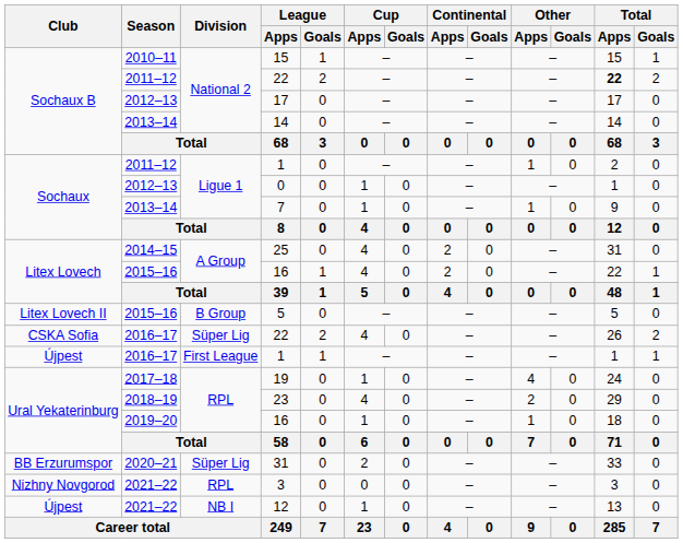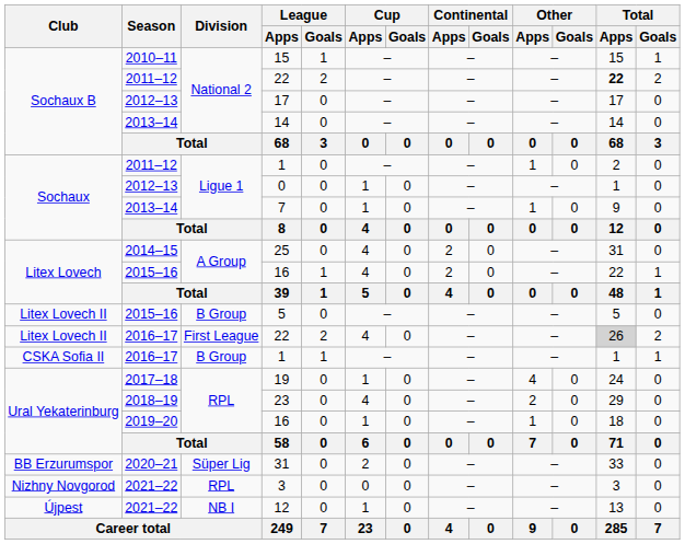 <table class="wikitable" style="text-align: center">
 <tr>
 <th rowspan="2">Club</th>
 <th rowspan="2">Season</th>
 <th rowspan="2">Division</th>
 <th colspan="2">League</th>
 <th colspan="2">Cup</th>
 <th colspan="2">Continental</th>
 <th colspan="2">Other</th>
 <th colspan="2">Total</th>
 </tr>
 <tr>
 <th>Apps</th>
 <th>Goals</th>
 <th>Apps</th>
 <th>Goals</th>
 <th>Apps</th>
 <th>Goals</th>
 <th>Apps</th>
 <th>Goals</th>
 <th>Apps</th>
 <th>Goals</th>
 </tr>
 <tr>
 <td rowspan="5"><a href='#'>Sochaux B</a></td>
 <td><a href='#'>2010–11</a></td>
 <td rowspan="4"><a href='#'>National 2</a></td>
 <td>15</td>
 <td>1</td>
 <td colspan="2">–</td>
 <td colspan="2">–</td>
 <td colspan="2">–</td>
 <td>15</td>
 <td>1</td>
 </tr>
 <tr>
 <td><a href='#'>2011–12</a></td>
 <td>22</td>
 <td>2</td>
 <td colspan="2">–</td>
 <td colspan="2">–</td>
 <td colspan="2">–</td>
 <td><strong>22</strong></td>
 <td>2</td>
 </tr>
 <tr>
 <td><a href='#'>2012–13</a></td>
 <td>17</td>
 <td>0</td>
 <td colspan="2">–</td>
 <td colspan="2">–</td>
 <td colspan="2">–</td>
 <td>17</td>
 <td>0</td>
 </tr>
 <tr>
 <td><a href='#'>2013–14</a></td>
 <td>14</td>
 <td>0</td>
 <td colspan="2">–</td>
 <td colspan="2">–</td>
 <td colspan="2">–</td>
 <td>14</td>
 <td>0</td>
 </tr>
 <tr>
 <th colspan="2">Total</th>
 <th>68</th>
 <th>3</th>
 <th>0</th>
 <th>0</th>
 <th>0</th>
 <th>0</th>
 <th>0</th>
 <th>0</th>
 <th>68</th>
 <th>3</th>
 </tr>
 <tr>
 <td rowspan="4"><a href='#'>Sochaux</a></td>
 <td><a href='#'>2011–12</a></td>
 <td rowspan="3"><a href='#'>Ligue 1</a></td>
 <td>1</td>
 <td>0</td>
 <td colspan="2">–</td>
 <td colspan="2">–</td>
 <td>1</td>
 <td>0</td>
 <td>2</td>
 <td>0</td>
 </tr>
 <tr>
 <td><a href='#'>2012–13</a></td>
 <td>0</td>
 <td>0</td>
 <td>1</td>
 <td>0</td>
 <td colspan="2">–</td>
 <td colspan="2">–</td>
 <td>1</td>
 <td>0</td>
 </tr>
 <tr>
 <td><a href='#'>2013–14</a></td>
 <td>7</td>
 <td>0</td>
 <td>1</td>
 <td>0</td>
 <td colspan="2">–</td>
 <td>1</td>
 <td>0</td>
 <td>9</td>
 <td>0</td>
 </tr>
 <tr>
 <th colspan="2">Total</th>
 <th>8</th>
 <th>0</th>
 <th>4</th>
 <th>0</th>
 <th>0</th>
 <th>0</th>
 <th>0</th>
 <th>0</th>
 <th>12</th>
 <th>0</th>
 </tr>
 <tr>
 <td rowspan="3"><a href='#'>Litex Lovech</a></td>
 <td><a href='#'>2014–15</a></td>
 <td rowspan="2"><a href='#'>A Group</a></td>
 <td>25</td>
 <td>0</td>
 <td>4</td>
 <td>0</td>
 <td>2</td>
 <td>0</td>
 <td colspan="2">–</td>
 <td>31</td>
 <td>0</td>
 </tr>
 <tr>
 <td><a href='#'>2015–16</a></td>
 <td>16</td>
 <td>1</td>
 <td>4</td>
 <td>0</td>
 <td>2</td>
 <td>0</td>
 <td colspan="2">–</td>
 <td>22</td>
 <td>1</td>
 </tr>
 <tr>
 <th colspan="2">Total</th>
 <th>39</th>
 <th>1</th>
 <th>5</th>
 <th>0</th>
 <th>4</th>
 <th>0</th>
 <th>0</th>
 <th>0</th>
 <th>48</th>
 <th>1</th>
 </tr>
 <tr>
 <td><a href='#'>Litex Lovech II</a></td>
 <td><a href='#'>2015–16</a></td>
 <td><a href='#'>B Group</a></td>
 <td>5</td>
 <td>0</td>
 <td colspan="2">–</td>
 <td colspan="2">–</td>
 <td colspan="2">–</td>
 <td>5</td>
 <td>0</td>
 </tr>
 <tr>
-<td><a href='#'>CSKA Sofia</a></td>
+<td><a href='#'>Litex Lovech II</a></td>
 <td><a href='#'>2016–17</a></td>
-<td><a href='#'>Süper Lig</a></td>
+<td><a href='#'>First League</a></td>
 <td>22</td>
 <td>2</td>
 <td>4</td>
 <td>0</td>
 <td colspan="2">–</td>
 <td colspan="2">–</td>
-<td>26</td>
+<td style="background: lightgrey;">26</td>
 <td>2</td>
 </tr>
 <tr>
-<td><a href='#'>Újpest</a></td>
+<td><a href='#'>CSKA Sofia II</a></td>
 <td><a href='#'>2016–17</a></td>
-<td><a href='#'>First League</a></td>
+<td><a href='#'>B Group</a></td>
 <td>1</td>
 <td>1</td>
 <td colspan="2">–</td>
 <td colspan="2">–</td>
 <td colspan="2">–</td>
 <td>1</td>
 <td>1</td>
 </tr>
 <tr>
 <td rowspan="4"><a href='#'>Ural Yekaterinburg</a></td>
 <td><a href='#'>2017–18</a></td>
 <td rowspan="3"><a href='#'>RPL</a></td>
 <td>19</td>
 <td>0</td>
 <td>1</td>
 <td>0</td>
 <td colspan="2">–</td>
 <td>4</td>
 <td>0</td>
 <td>24</td>
 <td>0</td>
 </tr>
 <tr>
 <td><a href='#'>2018–19</a></td>
 <td>23</td>
 <td>0</td>
 <td>4</td>
 <td>0</td>
 <td colspan="2">–</td>
 <td>2</td>
 <td>0</td>
 <td>29</td>
 <td>0</td>
 </tr>
 <tr>
 <td><a href='#'>2019–20</a></td>
 <td>16</td>
 <td>0</td>
 <td>1</td>
 <td>0</td>
 <td colspan="2">–</td>
 <td>1</td>
 <td>0</td>
 <td>18</td>
 <td>0</td>
 </tr>
 <tr>
 <th colspan="2">Total</th>
 <th>58</th>
 <th>0</th>
 <th>6</th>
 <th>0</th>
 <th>0</th>
 <th>0</th>
 <th>7</th>
 <th>0</th>
 <th>71</th>
 <th>0</th>
 </tr>
 <tr>
 <td><a href='#'>BB Erzurumspor</a></td>
 <td><a href='#'>2020–21</a></td>
 <td><a href='#'>Süper Lig</a></td>
 <td>31</td>
 <td>0</td>
 <td>2</td>
 <td>0</td>
 <td colspan="2">–</td>
 <td colspan="2">–</td>
 <td>33</td>
 <td>0</td>
 </tr>
 <tr>
 <td><a href='#'>Nizhny Novgorod</a></td>
 <td><a href='#'>2021–22</a></td>
 <td><a href='#'>RPL</a></td>
 <td>3</td>
 <td>0</td>
 <td>0</td>
 <td>0</td>
 <td colspan="2">–</td>
 <td colspan="2">–</td>
 <td>3</td>
 <td>0</td>
 </tr>
 <tr>
 <td><a href='#'>Újpest</a></td>
 <td><a href='#'>2021–22</a></td>
 <td><a href='#'>NB I</a></td>
 <td>12</td>
 <td>0</td>
 <td>1</td>
 <td>0</td>
 <td colspan="2">–</td>
 <td colspan="2">–</td>
 <td>13</td>
 <td>0</td>
 </tr>
 <tr>
 <th colspan="3">Career total</th>
 <th>249</th>
 <th>7</th>
 <th>23</th>
 <th>0</th>
 <th>4</th>
 <th>0</th>
 <th>9</th>
 <th>0</th>
 <th>285</th>
 <th>7</th>
 </tr>
 </table>
